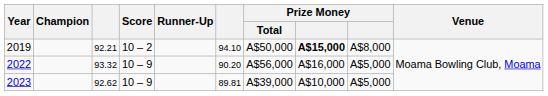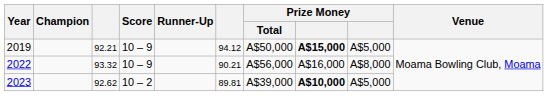 <table class="wikitable sortable">
 <tr>
 <th rowspan=2>Year</th>
 <th rowspan=2>Champion</th>
 <th rowspan=2></th>
 <th rowspan=2>Score</th>
 <th rowspan=2>Runner-Up</th>
 <th rowspan=2></th>
 <th colspan=3>Prize Money</th>
 <th rowspan=2>Venue</th>
 </tr>
 <tr>
 <th>Total</th>
 <th></th>
 <th></th>
 </tr>
 <tr>
 <td>2019</td>
 <td></td>
 <td align=center><small><span>92.21</span></small></td>
-<td align=center>10 – 2</td>
+<td align=center>10 – 9</td>
 <td></td>
-<td align=center><small><span>94.10</span></small></td>
+<td align=center><small><span>94.12</span></small></td>
 <td align=center>A$50,000</td>
 <td align=center><strong>A$15,000</strong></td>
-<td align=center>A$8,000</td>
+<td align=center>A$5,000</td>
 <td rowspan=3>Moama Bowling Club, <a href='#'>Moama</a></td>
 </tr>
 <tr>
 <td><a href='#'>2022</a></td>
 <td></td>
 <td align=center><small><span>93.32</span></small></td>
 <td align=center>10 – 9</td>
 <td></td>
-<td align=center><small><span>90.20</span></small></td>
+<td align=center><small><span>90.21</span></small></td>
 <td align=center>A$56,000</td>
 <td align=center>A$16,000</td>
-<td align=center>A$5,000</td>
+<td align=center>A$8,000</td>
 </tr>
 <tr>
 <td><a href='#'>2023</a></td>
 <td></td>
 <td align=center><small><span>92.62</span></small></td>
-<td align=center>10 – 9</td>
+<td align=center>10 – 2</td>
 <td></td>
 <td align=center><small><span>89.81</span></small></td>
 <td align=center>A$39,000</td>
-<td align=center>A$10,000</td>
+<td align=center><strong>A$10,000</strong></td>
 <td align=center>A$5,000</td>
 </tr>
 </table>
